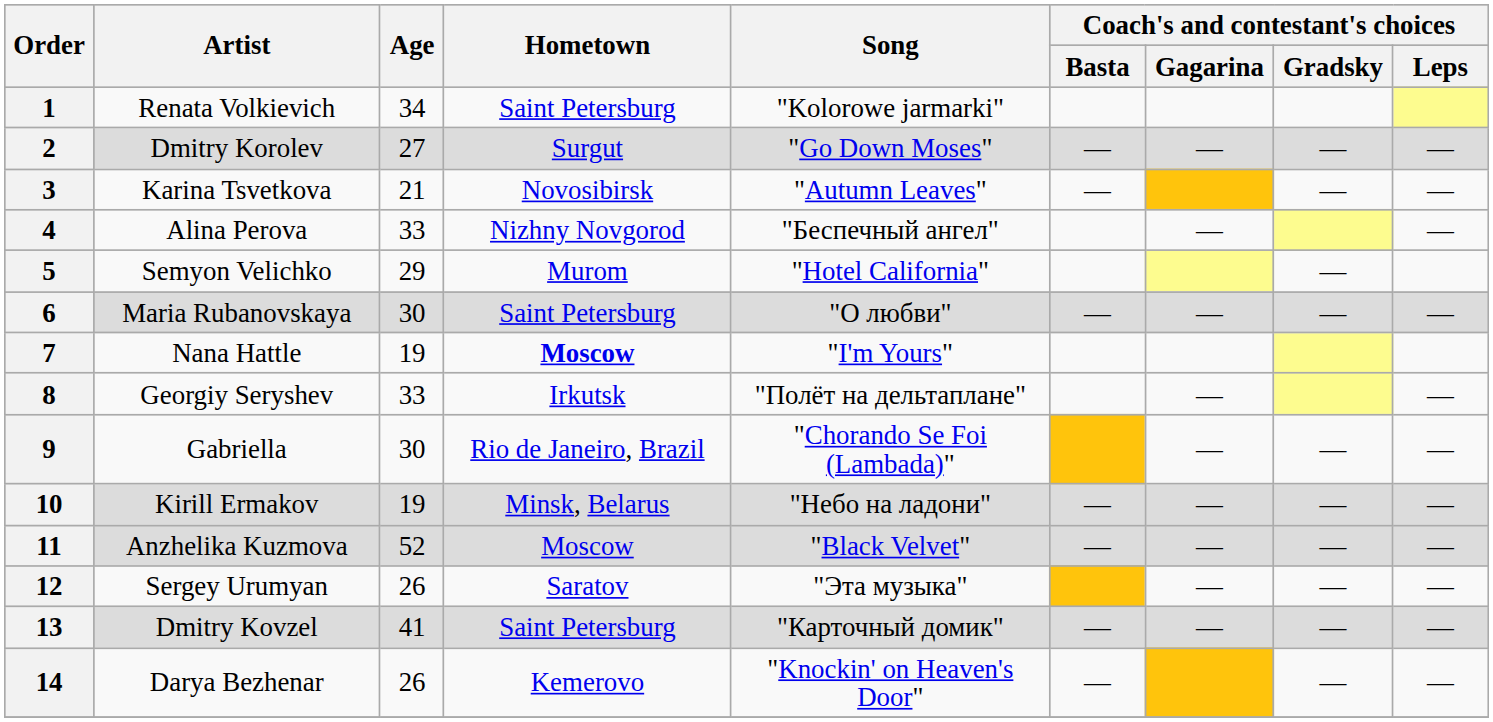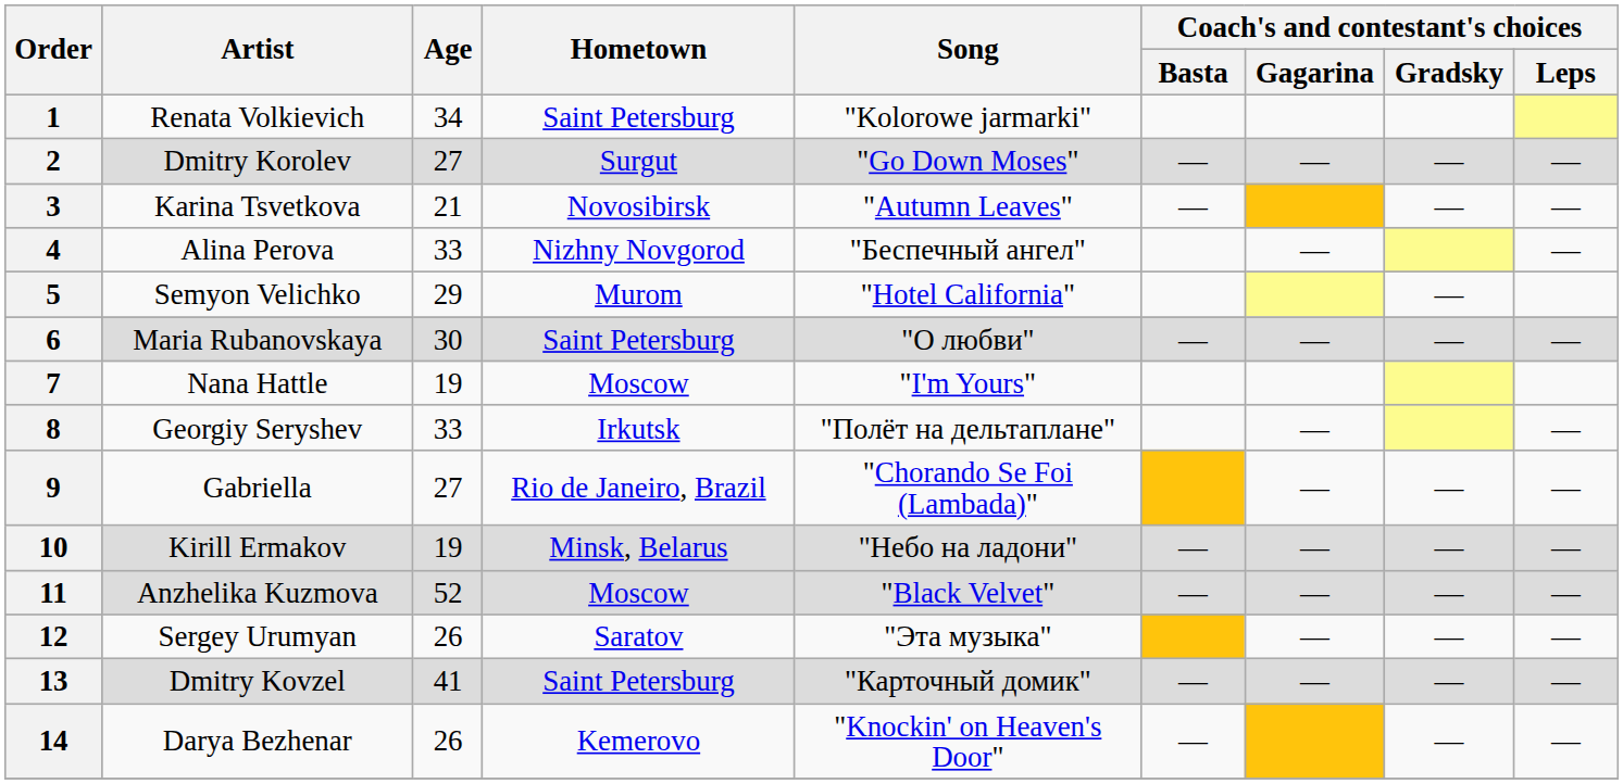 <table class="wikitable" style="text-align:center; line-height:17px; width:100%;">
 <tr>
 <th scope="col" rowspan="2" style="width:04%;">Order</th>
 <th scope="col" rowspan="2" style="width:18%;">Artist</th>
 <th scope="col" rowspan="2" style="width:04%;">Age</th>
 <th scope="col" rowspan="2" style="width:18%;">Hometown</th>
 <th scope="col" rowspan="2" style="width:20%;">Song</th>
 <th scope="col" colspan="4" style="width:24%;">Coach's and contestant's choices</th>
 </tr>
 <tr>
 <th style="width:06%;">Basta</th>
 <th style="width:06%;">Gagarina</th>
 <th style="width:06%;">Gradsky</th>
 <th style="width:06%;">Leps</th>
 </tr>
 <tr>
 <th>1</th>
 <td>Renata Volkievich</td>
 <td>34</td>
 <td><a href='#'>Saint Petersburg</a></td>
 <td>"Kolorowe jarmarki"</td>
 <td><strong></strong></td>
 <td><strong></strong></td>
 <td><strong></strong></td>
 <td style="background:#fdfc8f;"><strong></strong></td>
 </tr>
 <tr style="background:#DCDCDC;">
 <th>2</th>
 <td>Dmitry Korolev</td>
 <td>27</td>
 <td><a href='#'>Surgut</a></td>
 <td>"<a href='#'>Go Down Moses</a>"</td>
 <td>—</td>
 <td>—</td>
 <td>—</td>
 <td>—</td>
 </tr>
 <tr>
 <th>3</th>
 <td>Karina Tsvetkova</td>
 <td>21</td>
 <td><a href='#'>Novosibirsk</a></td>
 <td>"<a href='#'>Autumn Leaves</a>"</td>
 <td>—</td>
 <td style="background:#FFC40C;"><strong></strong></td>
 <td>—</td>
 <td>—</td>
 </tr>
 <tr>
 <th>4</th>
 <td>Alina Perova</td>
 <td>33</td>
 <td><a href='#'>Nizhny Novgorod</a></td>
 <td>"Беспечный ангел"</td>
 <td><strong></strong></td>
 <td>—</td>
 <td style="background:#fdfc8f;"><strong></strong></td>
 <td>—</td>
 </tr>
 <tr>
 <th>5</th>
 <td>Semyon Velichko</td>
 <td>29</td>
 <td><a href='#'>Murom</a></td>
 <td>"<a href='#'>Hotel California</a>"</td>
 <td><strong></strong></td>
 <td style="background:#fdfc8f;"><strong></strong></td>
 <td>—</td>
 <td><strong></strong></td>
 </tr>
 <tr style="background:#DCDCDC;">
 <th>6</th>
 <td>Maria Rubanovskaya</td>
 <td>30</td>
 <td><a href='#'>Saint Petersburg</a></td>
 <td>"О любви"</td>
 <td>—</td>
 <td>—</td>
 <td>—</td>
 <td>—</td>
 </tr>
 <tr>
 <th>7</th>
 <td>Nana Hattle</td>
 <td>19</td>
-<td><strong><a href='#'>Moscow</a></strong></td>
+<td><a href='#'>Moscow</a></td>
 <td>"<a href='#'>I'm Yours</a>"</td>
 <td><strong></strong></td>
 <td><strong></strong></td>
 <td style="background:#fdfc8f;"><strong></strong></td>
 <td><strong></strong></td>
 </tr>
 <tr>
 <th>8</th>
 <td>Georgiy Seryshev</td>
 <td>33</td>
 <td><a href='#'>Irkutsk</a></td>
 <td>"Полёт на дельтаплане"</td>
 <td><strong></strong></td>
 <td>—</td>
 <td style="background:#fdfc8f;"><strong></strong></td>
 <td>—</td>
 </tr>
 <tr>
 <th>9</th>
 <td>Gabriella</td>
-<td>30</td>
+<td>27</td>
 <td><a href='#'>Rio de Janeiro</a>, <a href='#'>Brazil</a></td>
 <td>"<a href='#'>Chorando Se Foi (Lambada)</a>"</td>
 <td style="background:#FFC40C;"><strong></strong></td>
 <td>—</td>
 <td>—</td>
 <td>—</td>
 </tr>
 <tr style="background:#DCDCDC;">
 <th>10</th>
 <td>Kirill Ermakov</td>
 <td>19</td>
 <td><a href='#'>Minsk</a>, <a href='#'>Belarus</a></td>
 <td>"Небо на ладони"</td>
 <td>—</td>
 <td>—</td>
 <td>—</td>
 <td>—</td>
 </tr>
 <tr style="background:#DCDCDC;">
 <th>11</th>
 <td>Anzhelika Kuzmova</td>
 <td>52</td>
 <td><a href='#'>Moscow</a></td>
 <td>"<a href='#'>Black Velvet</a>"</td>
 <td>—</td>
 <td>—</td>
 <td>—</td>
 <td>—</td>
 </tr>
 <tr>
 <th>12</th>
 <td>Sergey Urumyan</td>
 <td>26</td>
 <td><a href='#'>Saratov</a></td>
 <td>"Эта музыка"</td>
 <td style="background:#FFC40C;"><strong></strong></td>
 <td>—</td>
 <td>—</td>
 <td>—</td>
 </tr>
 <tr style="background:#DCDCDC;">
 <th>13</th>
 <td>Dmitry Kovzel</td>
 <td>41</td>
 <td><a href='#'>Saint Petersburg</a></td>
 <td>"Карточный домик"</td>
 <td>—</td>
 <td>—</td>
 <td>—</td>
 <td>—</td>
 </tr>
 <tr>
 <th>14</th>
 <td>Darya Bezhenar</td>
 <td>26</td>
 <td><a href='#'>Kemerovo</a></td>
 <td>"<a href='#'>Knockin' on Heaven's Door</a>"</td>
 <td>—</td>
 <td style="background:#FFC40C;"><strong></strong></td>
 <td>—</td>
 <td>—</td>
 </tr>
 <tr>
 </tr>
 </table>
